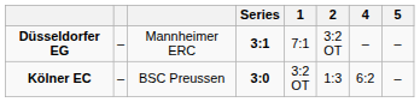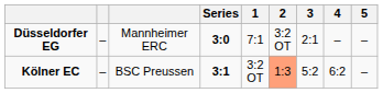 <table class="wikitable" width="80%">
 <tr style="background-color:#c0c0c0;">
 <th style="width:25%;"></th>
 <th style="width:2.5%;"></th>
 <th style="width:25%;"></th>
 <th style="width:10%;">Series</th>
 <th style="width:7.5%;">1</th>
 <th style="width:7.5%;">2</th>
+<th style="width:7.5%;">3</th>
 <th style="width:7.5%;">4</th>
 <th style="width:7.5%;">5</th>
 </tr>
 <tr align="center">
 <td><strong>Düsseldorfer EG</strong></td>
 <td>–</td>
 <td>Mannheimer ERC</td>
-<td><strong>3:1</strong></td>
+<td><strong>3:0</strong></td>
 <td>7:1</td>
 <td>3:2 OT</td>
+<td>2:1</td>
 <td>–</td>
 <td>–</td>
 </tr>
 <tr align="center">
 <td><strong>Kölner EC</strong></td>
 <td>–</td>
 <td>BSC Preussen</td>
-<td><strong>3:0</strong></td>
+<td><strong>3:1</strong></td>
 <td>3:2 OT</td>
-<td>1:3</td>
+<td style="background: lightsalmon;">1:3</td>
+<td>5:2</td>
 <td>6:2</td>
 <td>–</td>
 </tr>
 </table>
